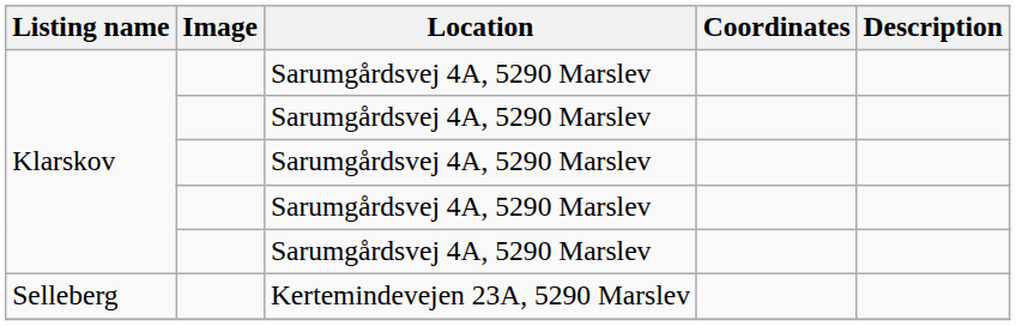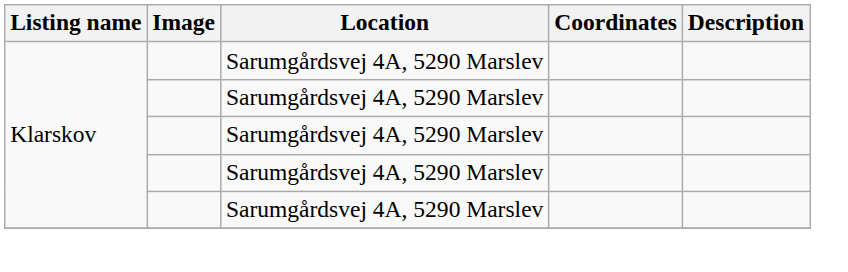 <table class="wikitable sortable">
 <tr>
 <th>Listing name</th>
 <th>Image</th>
 <th>Location</th>
 <th>Coordinates</th>
 <th>Description</th>
 </tr>
 <tr>
 <td rowspan="5">Klarskov</td>
 <td></td>
 <td>Sarumgårdsvej 4A, 5290 Marslev</td>
 <td></td>
 <td></td>
 </tr>
 <tr>
 <td></td>
 <td>Sarumgårdsvej 4A, 5290 Marslev</td>
 <td></td>
 <td></td>
 </tr>
 <tr>
 <td></td>
 <td>Sarumgårdsvej 4A, 5290 Marslev</td>
 <td></td>
 <td></td>
 </tr>
 <tr>
 <td></td>
 <td>Sarumgårdsvej 4A, 5290 Marslev</td>
 <td></td>
 <td></td>
 </tr>
 <tr>
 <td></td>
 <td>Sarumgårdsvej 4A, 5290 Marslev</td>
 <td></td>
 <td></td>
 </tr>
 <tr>
-<td>Selleberg</td>
-<td></td>
-<td>Kertemindevejen 23A, 5290 Marslev</td>
-<td></td>
-<td></td>
-</tr>
-<tr>
 </tr>
 </table>
